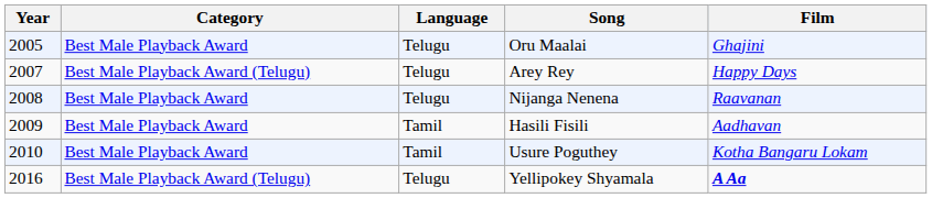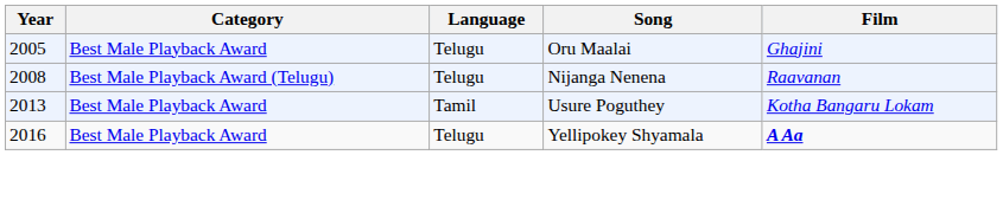 <table class="wikitable sortable" width="55%">
 <tr bgcolor="#d1e4fd">
 <th>Year</th>
 <th>Category</th>
 <th>Language</th>
 <th>Song</th>
 <th>Film</th>
 </tr>
 <tr bgcolor=#edf3fe>
 <td>2005</td>
 <td><a href='#'>Best Male Playback Award</a></td>
 <td>Telugu</td>
 <td>Oru Maalai</td>
 <td><a href='#'><em>Ghajini</em></a></td>
 </tr>
-<tr>
-<td>2007</td>
-<td><a href='#'>Best Male Playback Award (Telugu)</a></td>
-<td>Telugu</td>
-<td>Arey Rey</td>
-<td><a href='#'><em>Happy Days</em></a></td>
-</tr>
 <tr bgcolor=#edf3fe>
 <td>2008</td>
-<td><a href='#'>Best Male Playback Award</a></td>
+<td><a href='#'>Best Male Playback Award (Telugu)</a></td>
 <td>Telugu</td>
 <td>Nijanga Nenena</td>
 <td><a href='#'><em>Raavanan</em></a></td>
 </tr>
-<tr>
-<td>2009</td>
-<td><a href='#'>Best Male Playback Award</a></td>
-<td>Tamil</td>
-<td>Hasili Fisili</td>
-<td><em><a href='#'>Aadhavan</a></em></td>
-</tr>
 <tr bgcolor=#edf3fe>
-<td>2010</td>
+<td>2013</td>
 <td><a href='#'>Best Male Playback Award</a></td>
 <td>Tamil</td>
 <td>Usure Poguthey</td>
 <td><em><a href='#'>Kotha Bangaru Lokam</a></em></td>
 </tr>
 <tr>
 <td>2016</td>
-<td><a href='#'>Best Male Playback Award (Telugu)</a></td>
+<td><a href='#'>Best Male Playback Award</a></td>
 <td>Telugu</td>
 <td>Yellipokey Shyamala</td>
 <td><strong><em><a href='#'>A Aa</a></em></strong></td>
 </tr>
 </table>
